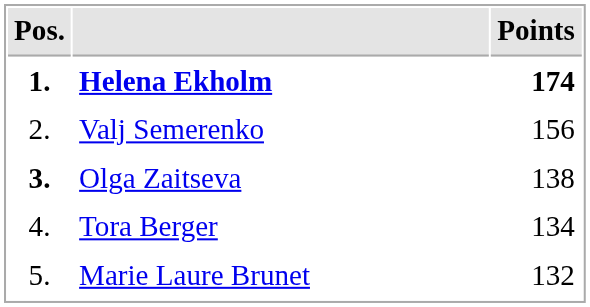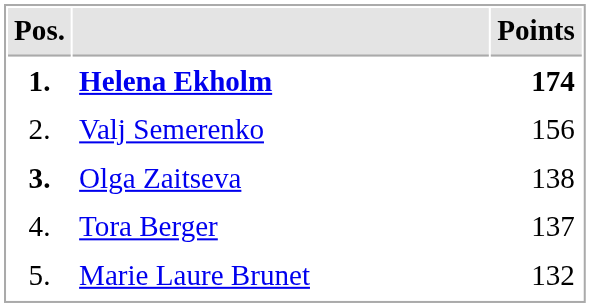 <table cellspacing="1" cellpadding="3" style="border:1px solid #AAAAAA;font-size:90%">
 <tr bgcolor="#E4E4E4">
 <th style="border-bottom:1px solid #AAAAAA" width=10>Pos.</th>
 <th style="border-bottom:1px solid #AAAAAA" width=200></th>
 <th style="border-bottom:1px solid #AAAAAA" width=20>Points</th>
 </tr>
 <tr>
 <td align="center"><strong>1.</strong></td>
 <td> <strong><a href='#'>Helena Ekholm</a></strong></td>
 <td align="right"><strong>174</strong></td>
 </tr>
 <tr>
 <td align="center">2.</td>
 <td> <a href='#'>Valj Semerenko</a></td>
 <td align="right">156</td>
 </tr>
 <tr>
 <td align="center"><strong>3.</strong></td>
 <td> <a href='#'>Olga Zaitseva</a></td>
 <td align="right">138</td>
 </tr>
 <tr>
 <td align="center">4.</td>
 <td> <a href='#'>Tora Berger</a></td>
-<td align="right">134</td>
+<td align="right">137</td>
 </tr>
 <tr>
 <td align="center">5.</td>
 <td> <a href='#'>Marie Laure Brunet</a></td>
 <td align="right">132</td>
 </tr>
 </table>
